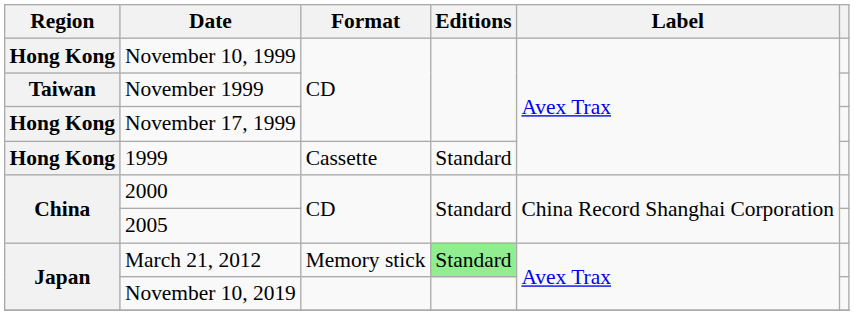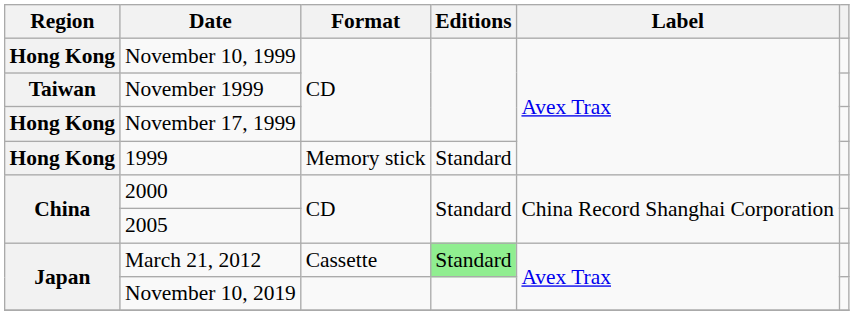 <table class="wikitable plainrowheaders">
 <tr>
 <th scope="col">Region</th>
 <th scope="col">Date</th>
 <th scope="col">Format</th>
 <th scope="col">Editions</th>
 <th scope="col">Label</th>
 <th scope="col"></th>
 </tr>
 <tr>
 <th scope="row">Hong Kong</th>
 <td>November 10, 1999</td>
 <td rowspan="3">CD</td>
 <td rowspan="3"></td>
 <td rowspan="4"><a href='#'>Avex Trax</a></td>
 <td></td>
 </tr>
 <tr>
 <th scope="row">Taiwan</th>
 <td>November 1999</td>
 <td></td>
 </tr>
 <tr>
 <th scope="row">Hong Kong</th>
 <td>November 17, 1999</td>
 <td></td>
 </tr>
 <tr>
 <th scope="row">Hong Kong</th>
 <td>1999</td>
-<td>Cassette</td>
+<td>Memory stick</td>
 <td>Standard</td>
 <td></td>
 </tr>
 <tr>
 <th scope="row" rowspan="2">China</th>
 <td>2000</td>
 <td rowspan="2">CD</td>
 <td rowspan="2">Standard</td>
 <td rowspan="2">China Record Shanghai Corporation</td>
 <td></td>
 </tr>
 <tr>
 <td>2005</td>
 <td></td>
 </tr>
 <tr>
 <th scope="row" rowspan="2">Japan</th>
 <td>March 21, 2012</td>
-<td>Memory stick</td>
+<td>Cassette</td>
 <td style="background: lightgreen;">Standard</td>
 <td rowspan="2"><a href='#'>Avex Trax</a></td>
 <td></td>
 </tr>
 <tr>
 <td>November 10, 2019</td>
 <td></td>
 <td></td>
 <td></td>
 </tr>
 <tr>
 </tr>
 </table>
